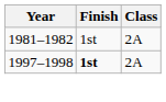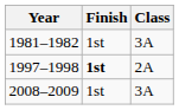 <table class="wikitable">
 <tr>
 <th>Year</th>
 <th>Finish</th>
 <th>Class</th>
 </tr>
 <tr>
 <td>1981–1982</td>
 <td>1st</td>
-<td>2A</td>
+<td>3A</td>
 </tr>
 <tr>
 <td>1997–1998</td>
 <td><strong>1st</strong></td>
 <td>2A</td>
 </tr>
+<tr>
+<td>2008–2009</td>
+<td>1st</td>
+<td>3A</td>
+</tr>
 </table>
